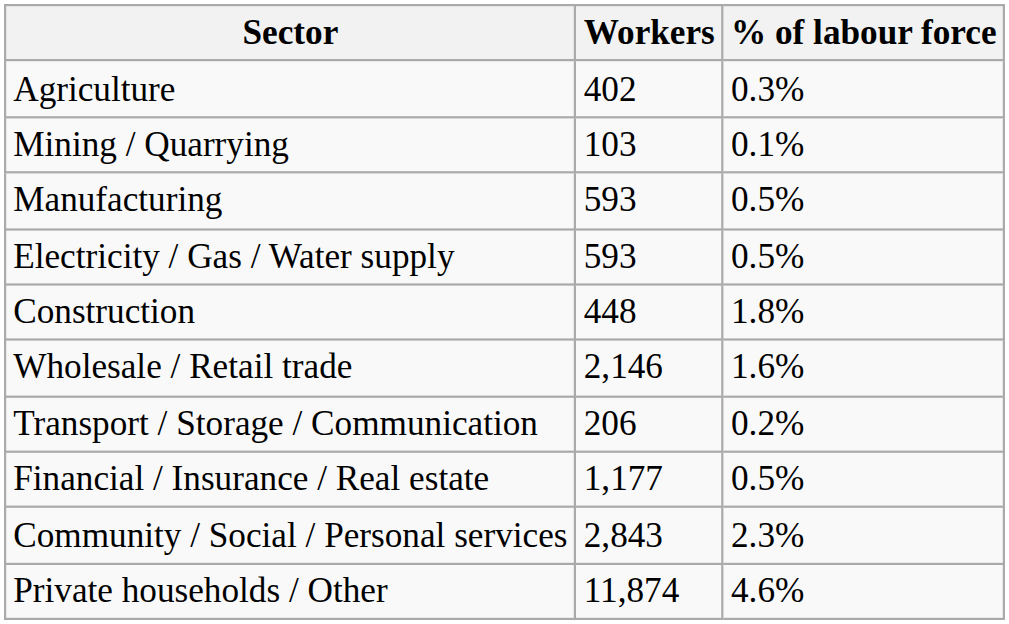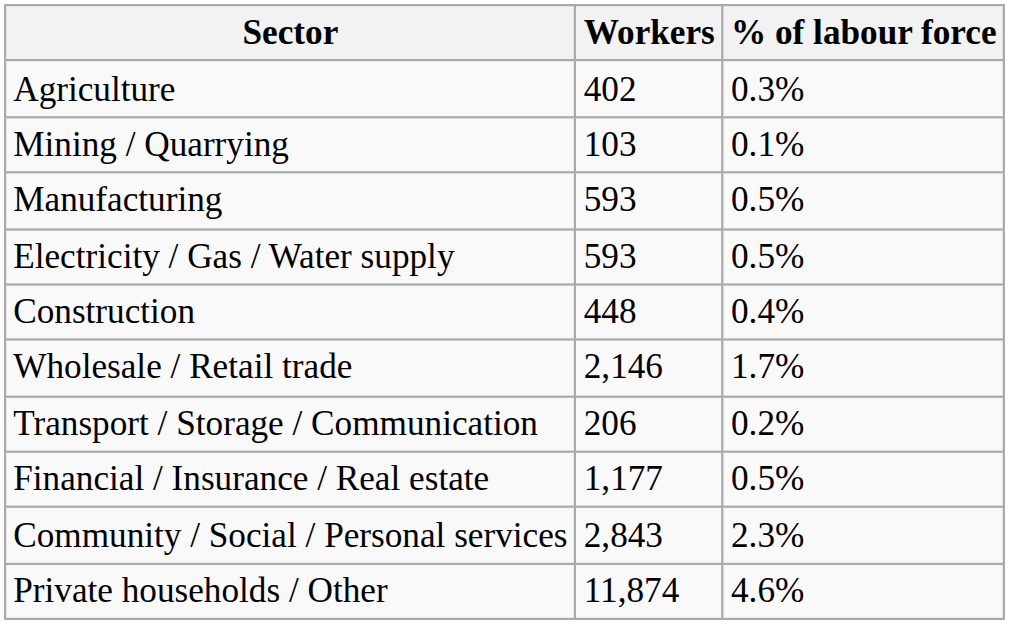 <table class="wikitable">
 <tr>
 <th>Sector</th>
 <th>Workers</th>
 <th>% of labour force</th>
 </tr>
 <tr>
 <td>Agriculture</td>
 <td>402</td>
 <td>0.3%</td>
 </tr>
 <tr>
 <td>Mining / Quarrying</td>
 <td>103</td>
 <td>0.1%</td>
 </tr>
 <tr>
 <td>Manufacturing</td>
 <td>593</td>
 <td>0.5%</td>
 </tr>
 <tr>
 <td>Electricity / Gas / Water supply</td>
 <td>593</td>
 <td>0.5%</td>
 </tr>
 <tr>
 <td>Construction</td>
 <td>448</td>
-<td>1.8%</td>
+<td>0.4%</td>
 </tr>
 <tr>
 <td>Wholesale / Retail trade</td>
 <td>2,146</td>
-<td>1.6%</td>
+<td>1.7%</td>
 </tr>
 <tr>
 <td>Transport / Storage / Communication</td>
 <td>206</td>
 <td>0.2%</td>
 </tr>
 <tr>
 <td>Financial / Insurance / Real estate</td>
 <td>1,177</td>
 <td>0.5%</td>
 </tr>
 <tr>
 <td>Community / Social / Personal services</td>
 <td>2,843</td>
 <td>2.3%</td>
 </tr>
 <tr>
 <td>Private households / Other</td>
 <td>11,874</td>
 <td>4.6%</td>
 </tr>
 </table>
